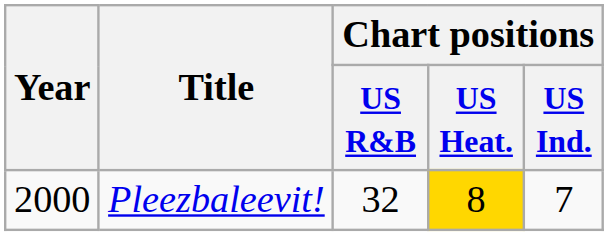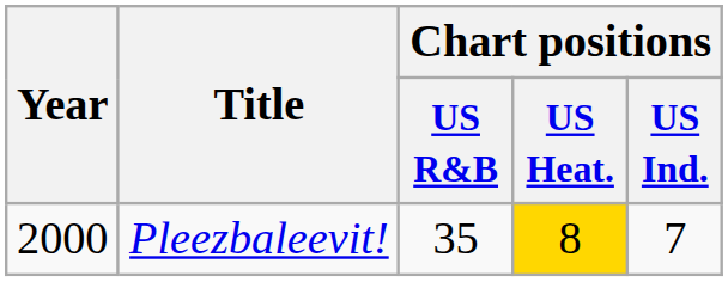 <table class="wikitable">
 <tr>
 <th rowspan="2">Year</th>
 <th rowspan="2">Title</th>
 <th colspan="3">Chart positions</th>
 </tr>
 <tr>
 <th><small><a href='#'>US<br> R&B</a></small></th>
 <th><small><a href='#'>US<br> Heat.</a></small></th>
 <th><small><a href='#'>US<br> Ind.</a></small></th>
 </tr>
 <tr>
 <td>2000</td>
 <td><em><a href='#'>Pleezbaleevit!</a></em></td>
-<td align="center">32</td>
+<td align="center">35</td>
 <td align="center" style="background: gold;">8</td>
 <td align="center">7</td>
 </tr>
 </table>
